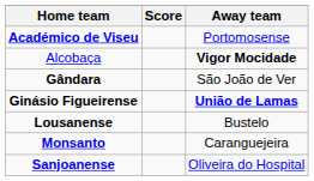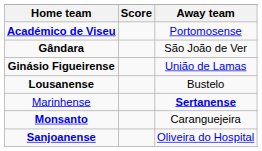 <table class="wikitable" style="text-align: center">
 <tr>
 </tr>
 <tr>
 <th>Home team</th>
 <th>Score</th>
 <th>Away team</th>
 </tr>
 <tr>
 <td><strong><a href='#'>Académico de Viseu</a></strong> </td>
 <td></td>
 <td><a href='#'>Portomosense</a> </td>
 </tr>
 <tr>
-<td><a href='#'>Alcobaça</a> </td>
-<td></td>
-<td><strong>Vigor Mocidade</strong> </td>
-</tr>
-<tr>
 <td><strong>Gândara</strong> </td>
 <td></td>
 <td>São João de Ver </td>
 </tr>
 <tr>
 <td><strong>Ginásio Figueirense</strong> </td>
 <td></td>
-<td><strong><a href='#'>União de Lamas</a> </strong></td>
+<td><a href='#'>União de Lamas</a> </td>
 </tr>
 <tr>
 <td><strong>Lousanense</strong> </td>
 <td></td>
 <td>Bustelo </td>
+</tr>
+<tr>
+<td><a href='#'>Marinhense</a> </td>
+<td></td>
+<td><strong><a href='#'>Sertanense</a></strong> </td>
 </tr>
 <tr>
 <td><strong><a href='#'>Monsanto</a></strong> </td>
 <td></td>
 <td>Caranguejeira </td>
 </tr>
 <tr>
 <td><strong><a href='#'>Sanjoanense</a></strong> </td>
 <td></td>
 <td><a href='#'>Oliveira do Hospital</a> </td>
 </tr>
 </table>
